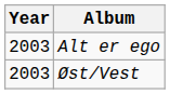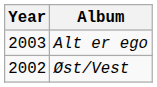 <table class="wikitable">
 <tr>
 <th width="20" style="text-align:center;">Year</th>
 <th>Album</th>
 </tr>
 <tr>
 <td align="center">2003</td>
 <td><em>Alt er ego</em></td>
 </tr>
 <tr>
-<td align="center">2003</td>
+<td align="center">2002</td>
 <td><em>Øst/Vest</em></td>
 </tr>
 </table>
